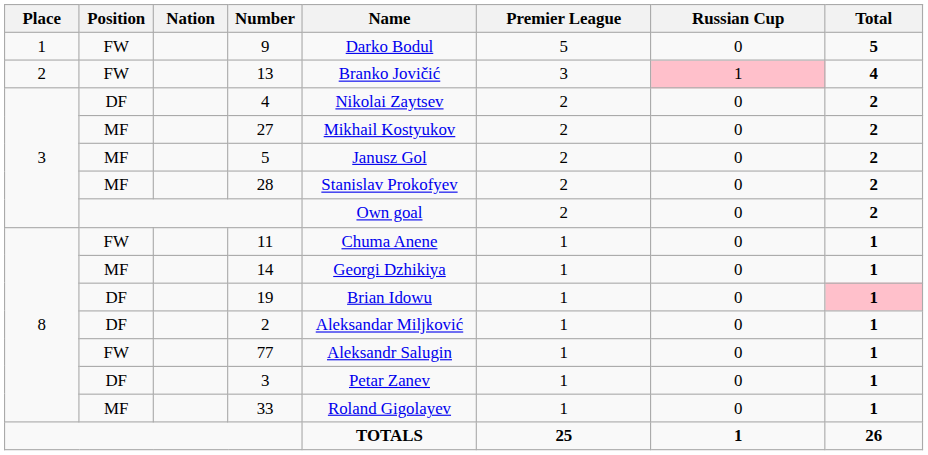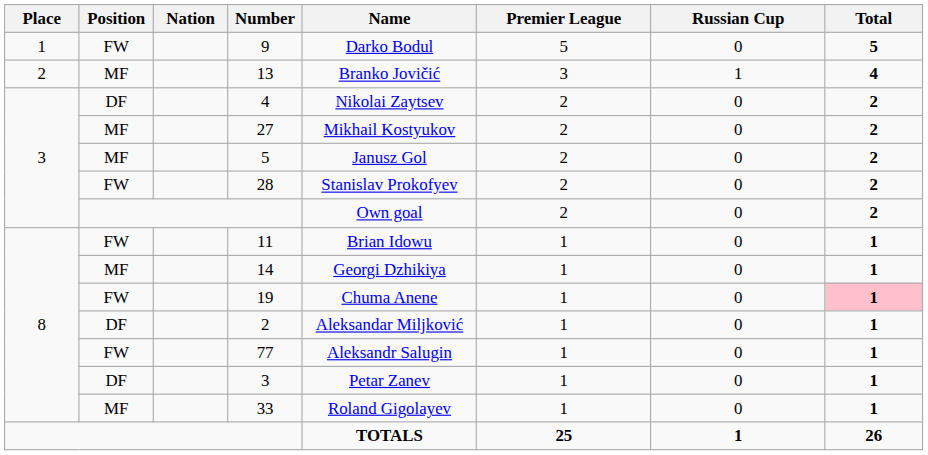 <table class="wikitable" style="font-size: 95%; text-align: center;">
 <tr>
 <th width=60>Place</th>
 <th width=60>Position</th>
 <th width=60>Nation</th>
 <th width=60>Number</th>
 <th width=150>Name</th>
 <th width=150>Premier League</th>
 <th width=150>Russian Cup</th>
 <th width=80><strong>Total</strong></th>
 </tr>
 <tr>
 <td>1</td>
 <td>FW</td>
 <td></td>
 <td>9</td>
 <td><a href='#'>Darko Bodul</a></td>
 <td>5</td>
 <td>0</td>
 <td><strong>5</strong></td>
 </tr>
 <tr>
 <td>2</td>
-<td>FW</td>
+<td>MF</td>
 <td></td>
 <td>13</td>
 <td><a href='#'>Branko Jovičić</a></td>
 <td>3</td>
-<td style="background: pink;">1</td>
+<td>1</td>
 <td><strong>4</strong></td>
 </tr>
 <tr>
 <td rowspan="5">3</td>
 <td>DF</td>
 <td></td>
 <td>4</td>
 <td><a href='#'>Nikolai Zaytsev</a></td>
 <td>2</td>
 <td>0</td>
 <td><strong>2</strong></td>
 </tr>
 <tr>
 <td>MF</td>
 <td></td>
 <td>27</td>
 <td><a href='#'>Mikhail Kostyukov</a></td>
 <td>2</td>
 <td>0</td>
 <td><strong>2</strong></td>
 </tr>
 <tr>
 <td>MF</td>
 <td></td>
 <td>5</td>
 <td><a href='#'>Janusz Gol</a></td>
 <td>2</td>
 <td>0</td>
 <td><strong>2</strong></td>
 </tr>
 <tr>
-<td>MF</td>
+<td>FW</td>
 <td></td>
 <td>28</td>
 <td><a href='#'>Stanislav Prokofyev</a></td>
 <td>2</td>
 <td>0</td>
 <td><strong>2</strong></td>
 </tr>
 <tr>
 <td colspan="3"></td>
 <td><a href='#'>Own goal</a></td>
 <td>2</td>
 <td>0</td>
 <td><strong>2</strong></td>
 </tr>
 <tr>
 <td rowspan="7">8</td>
 <td>FW</td>
 <td></td>
 <td>11</td>
-<td><a href='#'>Chuma Anene</a></td>
+<td><a href='#'>Brian Idowu</a></td>
 <td>1</td>
 <td>0</td>
 <td><strong>1</strong></td>
 </tr>
 <tr>
 <td>MF</td>
 <td></td>
 <td>14</td>
 <td><a href='#'>Georgi Dzhikiya</a></td>
 <td>1</td>
 <td>0</td>
 <td><strong>1</strong></td>
 </tr>
 <tr>
-<td>DF</td>
+<td>FW</td>
 <td></td>
 <td>19</td>
-<td><a href='#'>Brian Idowu</a></td>
+<td><a href='#'>Chuma Anene</a></td>
 <td>1</td>
 <td>0</td>
 <td style="background: pink;"><strong>1</strong></td>
 </tr>
 <tr>
 <td>DF</td>
 <td></td>
 <td>2</td>
 <td><a href='#'>Aleksandar Miljković</a></td>
 <td>1</td>
 <td>0</td>
 <td><strong>1</strong></td>
 </tr>
 <tr>
 <td>FW</td>
 <td></td>
 <td>77</td>
 <td><a href='#'>Aleksandr Salugin</a></td>
 <td>1</td>
 <td>0</td>
 <td><strong>1</strong></td>
 </tr>
 <tr>
 <td>DF</td>
 <td></td>
 <td>3</td>
 <td><a href='#'>Petar Zanev</a></td>
 <td>1</td>
 <td>0</td>
 <td><strong>1</strong></td>
 </tr>
 <tr>
 <td>MF</td>
 <td></td>
 <td>33</td>
 <td><a href='#'>Roland Gigolayev</a></td>
 <td>1</td>
 <td>0</td>
 <td><strong>1</strong></td>
 </tr>
 <tr>
 <td colspan="4"></td>
 <td><strong>TOTALS</strong></td>
 <td><strong>25</strong></td>
 <td><strong>1</strong></td>
 <td><strong>26</strong></td>
 </tr>
 </table>
